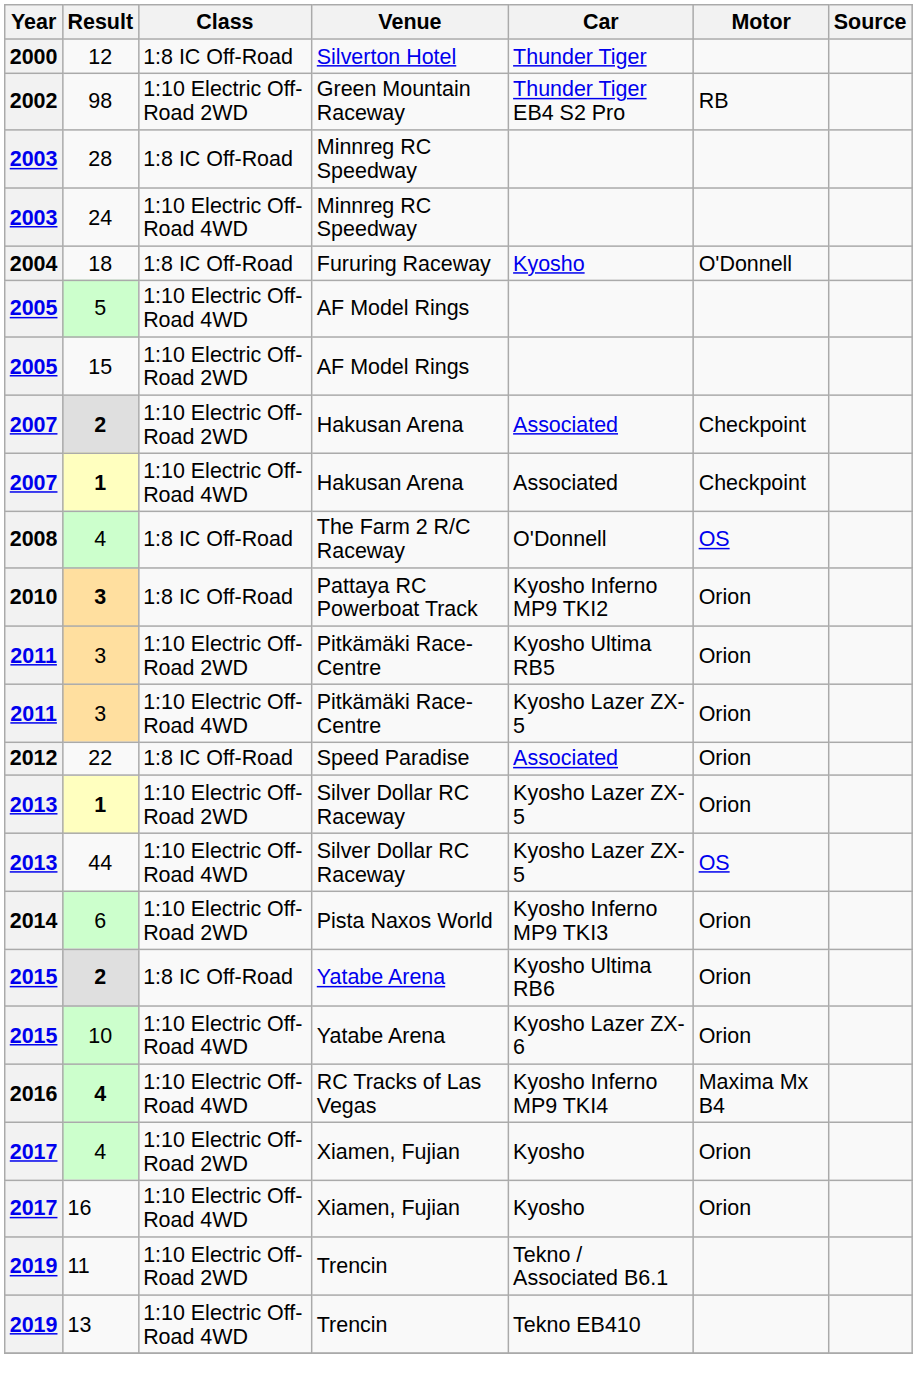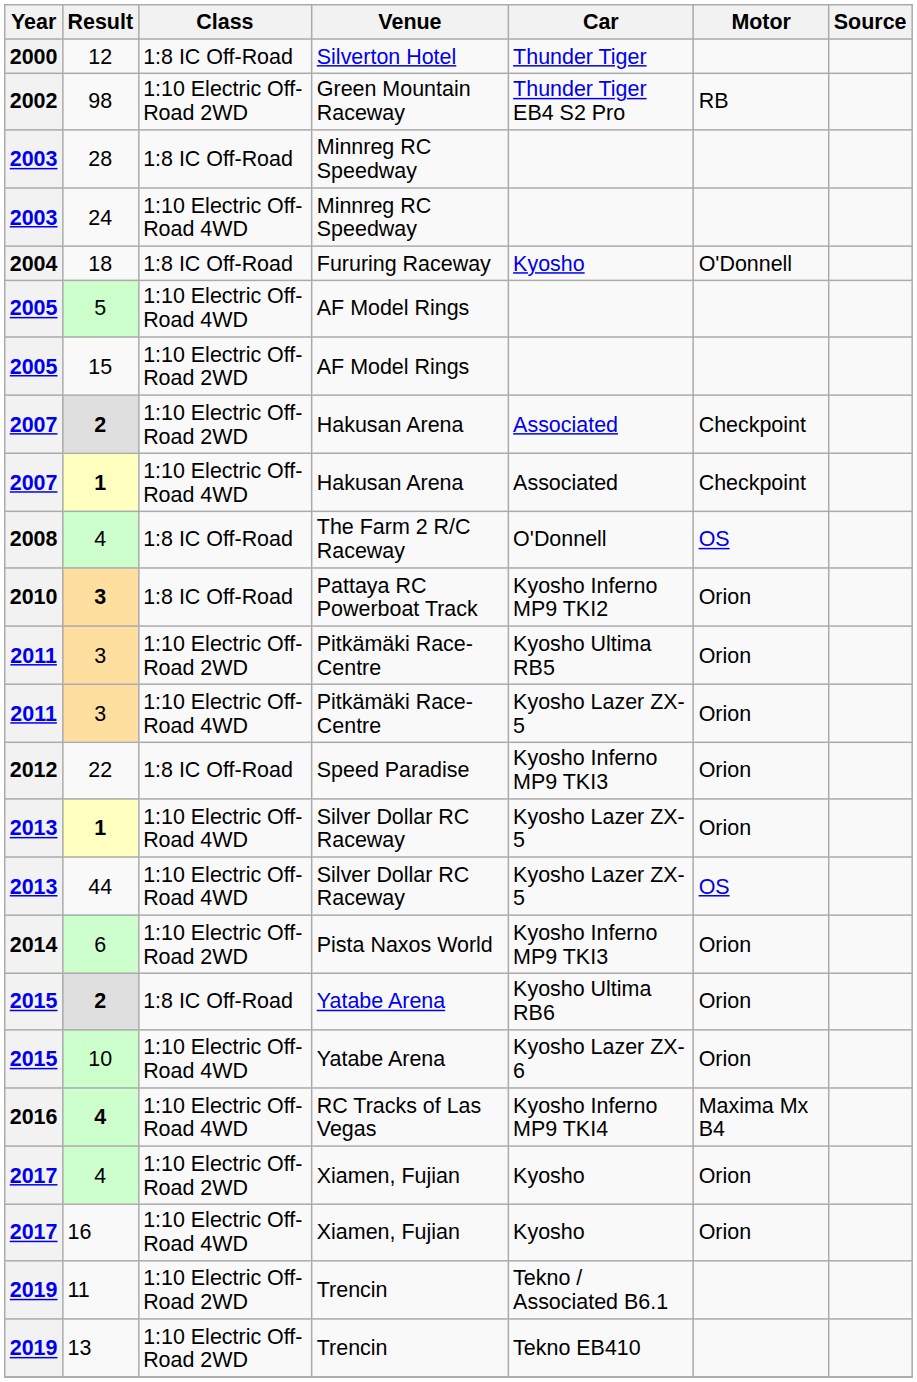 <table class="wikitable" style="font-size: 90%">
 <tr>
 <th>Year</th>
 <th>Result</th>
 <th>Class</th>
 <th>Venue</th>
 <th>Car</th>
 <th>Motor</th>
 <th>Source</th>
 </tr>
 <tr>
 <th>2000</th>
 <td align=center style="background:#">12</td>
 <td>1:8 IC Off-Road</td>
 <td> <a href='#'>Silverton Hotel</a></td>
 <td><a href='#'>Thunder Tiger</a></td>
 <td></td>
 <td></td>
 </tr>
 <tr>
 <th>2002</th>
 <td align=center style="background:#">98</td>
 <td>1:10 Electric Off-Road 2WD</td>
 <td>Green Mountain Raceway</td>
 <td><a href='#'>Thunder Tiger</a> EB4 S2 Pro</td>
 <td>RB</td>
 <td></td>
 </tr>
 <tr>
 <th><a href='#'>2003</a></th>
 <td align=center style="background:#;">28</td>
 <td>1:8 IC Off-Road</td>
 <td> Minnreg RC Speedway</td>
 <td></td>
 <td></td>
 <td></td>
 </tr>
 <tr>
 <th><a href='#'>2003</a></th>
 <td align=center style="background:#">24</td>
 <td>1:10 Electric Off-Road 4WD</td>
 <td> Minnreg RC Speedway</td>
 <td></td>
 <td></td>
 <td></td>
 </tr>
 <tr>
 <th>2004</th>
 <td align=center style="background:#">18</td>
 <td>1:8 IC Off-Road</td>
 <td> Fururing Raceway</td>
 <td><a href='#'>Kyosho</a></td>
 <td>O'Donnell</td>
 <td></td>
 </tr>
 <tr>
 <th><a href='#'>2005</a></th>
 <td align=center style="background:#cfc;">5</td>
 <td>1:10 Electric Off-Road 4WD</td>
 <td> AF Model Rings</td>
 <td></td>
 <td></td>
 <td></td>
 </tr>
 <tr>
 <th><a href='#'>2005</a></th>
 <td align=center style="background:#">15</td>
 <td>1:10 Electric Off-Road 2WD</td>
 <td> AF Model Rings</td>
 <td></td>
 <td></td>
 <td></td>
 </tr>
 <tr>
 <th><a href='#'>2007</a></th>
 <td align=center style="background:#DFDFDF;"><strong>2</strong></td>
 <td>1:10 Electric Off-Road 2WD</td>
 <td> Hakusan Arena</td>
 <td><a href='#'>Associated</a></td>
 <td>Checkpoint</td>
 <td></td>
 </tr>
 <tr>
 <th><a href='#'>2007</a></th>
 <td align=center style="background:#FFFFBF;"><strong>1</strong></td>
 <td>1:10 Electric Off-Road 4WD</td>
 <td> Hakusan Arena</td>
 <td>Associated</td>
 <td>Checkpoint</td>
 <td></td>
 </tr>
 <tr>
 <th>2008</th>
 <td align=center style="background:#cfc;">4</td>
 <td>1:8 IC Off-Road</td>
 <td> The Farm 2 R/C Raceway</td>
 <td>O'Donnell</td>
 <td><a href='#'>OS</a></td>
 <td></td>
 </tr>
 <tr>
 <th>2010</th>
 <td align=center style="background:#FFDF9F"><strong>3</strong></td>
 <td>1:8 IC Off-Road</td>
 <td> Pattaya RC Powerboat Track</td>
 <td>Kyosho Inferno MP9 TKI2</td>
 <td>Orion</td>
 <td></td>
 </tr>
 <tr>
 <th><a href='#'>2011</a></th>
 <td align=center style="background:#FFDF9F;">3</td>
 <td>1:10 Electric Off-Road 2WD</td>
 <td> Pitkämäki Race-Centre</td>
 <td>Kyosho Ultima RB5</td>
 <td>Orion</td>
 <td></td>
 </tr>
 <tr>
 <th><a href='#'>2011</a></th>
 <td align=center style="background:#FFDF9F">3</td>
 <td>1:10 Electric Off-Road 4WD</td>
 <td> Pitkämäki Race-Centre</td>
 <td>Kyosho Lazer ZX-5</td>
 <td>Orion</td>
 <td></td>
 </tr>
 <tr>
 <th>2012</th>
 <td align=center style="background:#">22</td>
 <td>1:8 IC Off-Road</td>
 <td> Speed Paradise</td>
-<td><a href='#'>Associated</a></td>
+<td>Kyosho Inferno MP9 TKI3</td>
 <td>Orion</td>
 <td></td>
 </tr>
 <tr>
 <th><a href='#'>2013</a></th>
 <td align=center style="background:#FFFFBF;"><strong>1</strong></td>
-<td>1:10 Electric Off-Road 2WD</td>
+<td>1:10 Electric Off-Road 4WD</td>
 <td> Silver Dollar RC Raceway</td>
 <td>Kyosho Lazer ZX-5</td>
 <td>Orion</td>
 <td></td>
 </tr>
 <tr>
 <th><a href='#'>2013</a></th>
 <td align=center style="background:#">44</td>
 <td>1:10 Electric Off-Road 4WD</td>
 <td> Silver Dollar RC Raceway</td>
 <td>Kyosho Lazer ZX-5</td>
 <td><a href='#'>OS</a></td>
 <td></td>
 </tr>
 <tr>
 <th>2014</th>
 <td align=center style="background:#cfc">6</td>
 <td>1:10 Electric Off-Road 2WD</td>
 <td> Pista Naxos World</td>
 <td>Kyosho Inferno MP9 TKI3</td>
 <td>Orion</td>
 <td></td>
 </tr>
 <tr>
 <th><a href='#'>2015</a></th>
 <td align=center style="background:#DFDFDF;"><strong>2</strong></td>
 <td>1:8 IC Off-Road</td>
 <td> <a href='#'>Yatabe Arena</a></td>
 <td>Kyosho Ultima RB6</td>
 <td>Orion</td>
 <td></td>
 </tr>
 <tr>
 <th><a href='#'>2015</a></th>
 <td align=center style="background:#cfc;">10</td>
 <td>1:10 Electric Off-Road 4WD</td>
 <td> Yatabe Arena</td>
 <td>Kyosho Lazer ZX-6</td>
 <td>Orion</td>
 <td></td>
 </tr>
 <tr>
 <th>2016</th>
 <td align=center style="background:#cfc;"><strong>4</strong></td>
 <td>1:10 Electric Off-Road 4WD</td>
 <td> RC Tracks of Las Vegas</td>
 <td>Kyosho Inferno MP9 TKI4</td>
 <td>Maxima Mx B4</td>
 <td></td>
 </tr>
 <tr>
 <th><a href='#'>2017</a></th>
 <td align=center style="background:#cfc;">4</td>
 <td>1:10 Electric Off-Road 2WD</td>
 <td> Xiamen, Fujian</td>
 <td>Kyosho</td>
 <td>Orion</td>
 <td></td>
 </tr>
 <tr>
 <th><a href='#'>2017</a></th>
 <td>16</td>
 <td>1:10 Electric Off-Road 4WD</td>
 <td> Xiamen, Fujian</td>
 <td>Kyosho</td>
 <td>Orion</td>
 <td></td>
 </tr>
 <tr>
 <th><a href='#'>2019</a></th>
 <td>11</td>
 <td>1:10 Electric Off-Road 2WD</td>
 <td> Trencin</td>
 <td>Tekno / Associated B6.1</td>
 <td></td>
 <td></td>
 </tr>
 <tr>
 <th><a href='#'>2019</a></th>
 <td>13</td>
-<td>1:10 Electric Off-Road 4WD</td>
+<td>1:10 Electric Off-Road 2WD</td>
 <td> Trencin</td>
 <td>Tekno EB410</td>
 <td></td>
 <td></td>
 </tr>
 <tr>
 </tr>
 </table>
